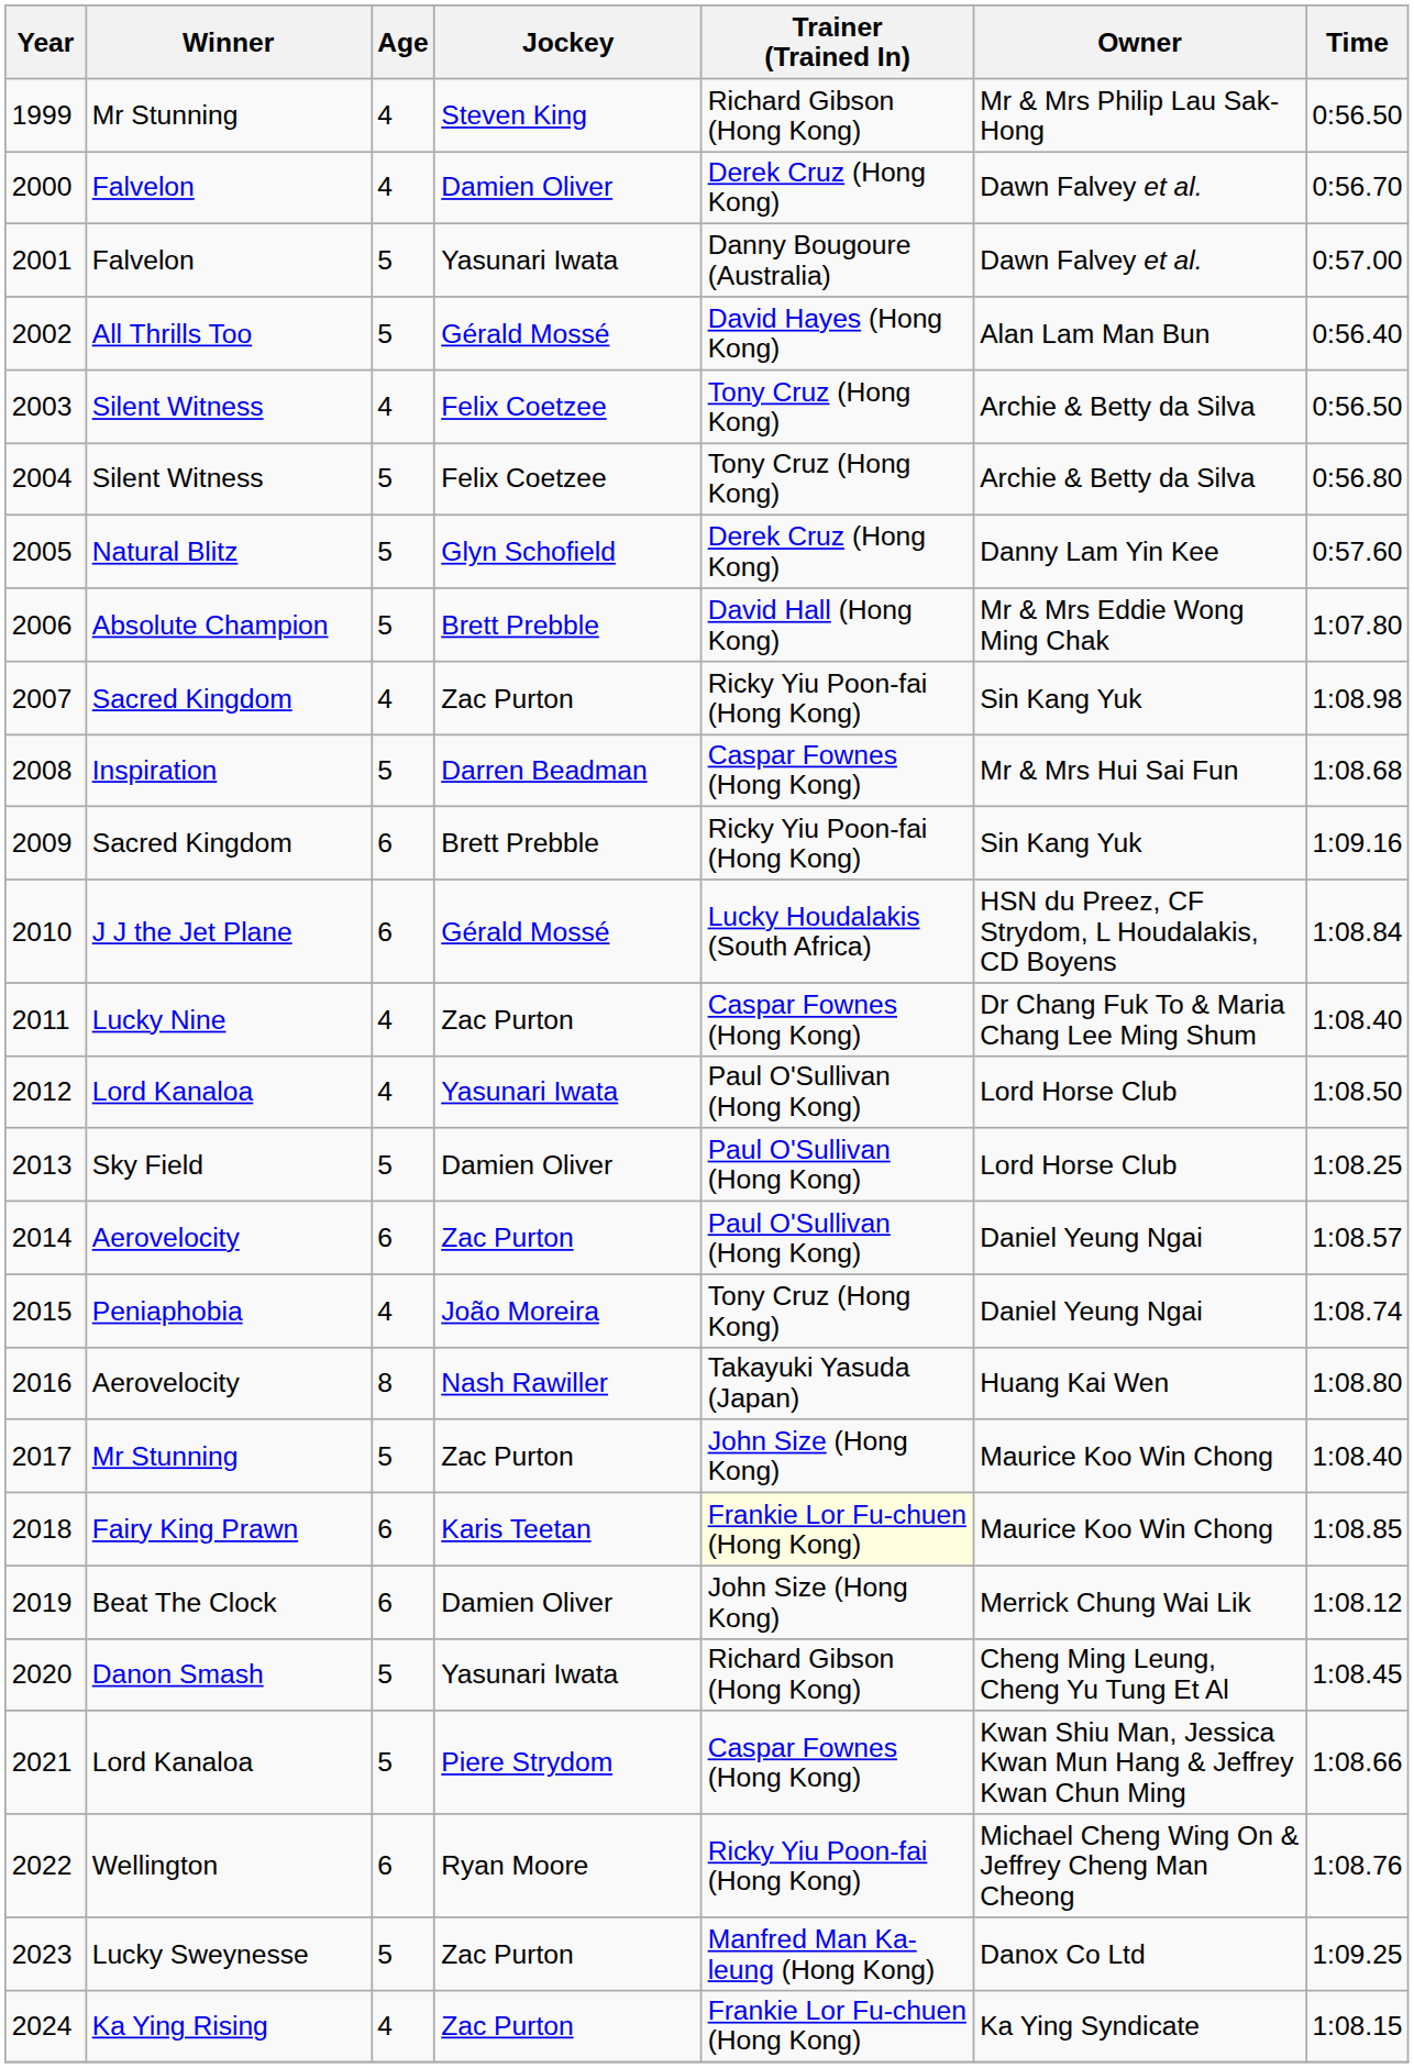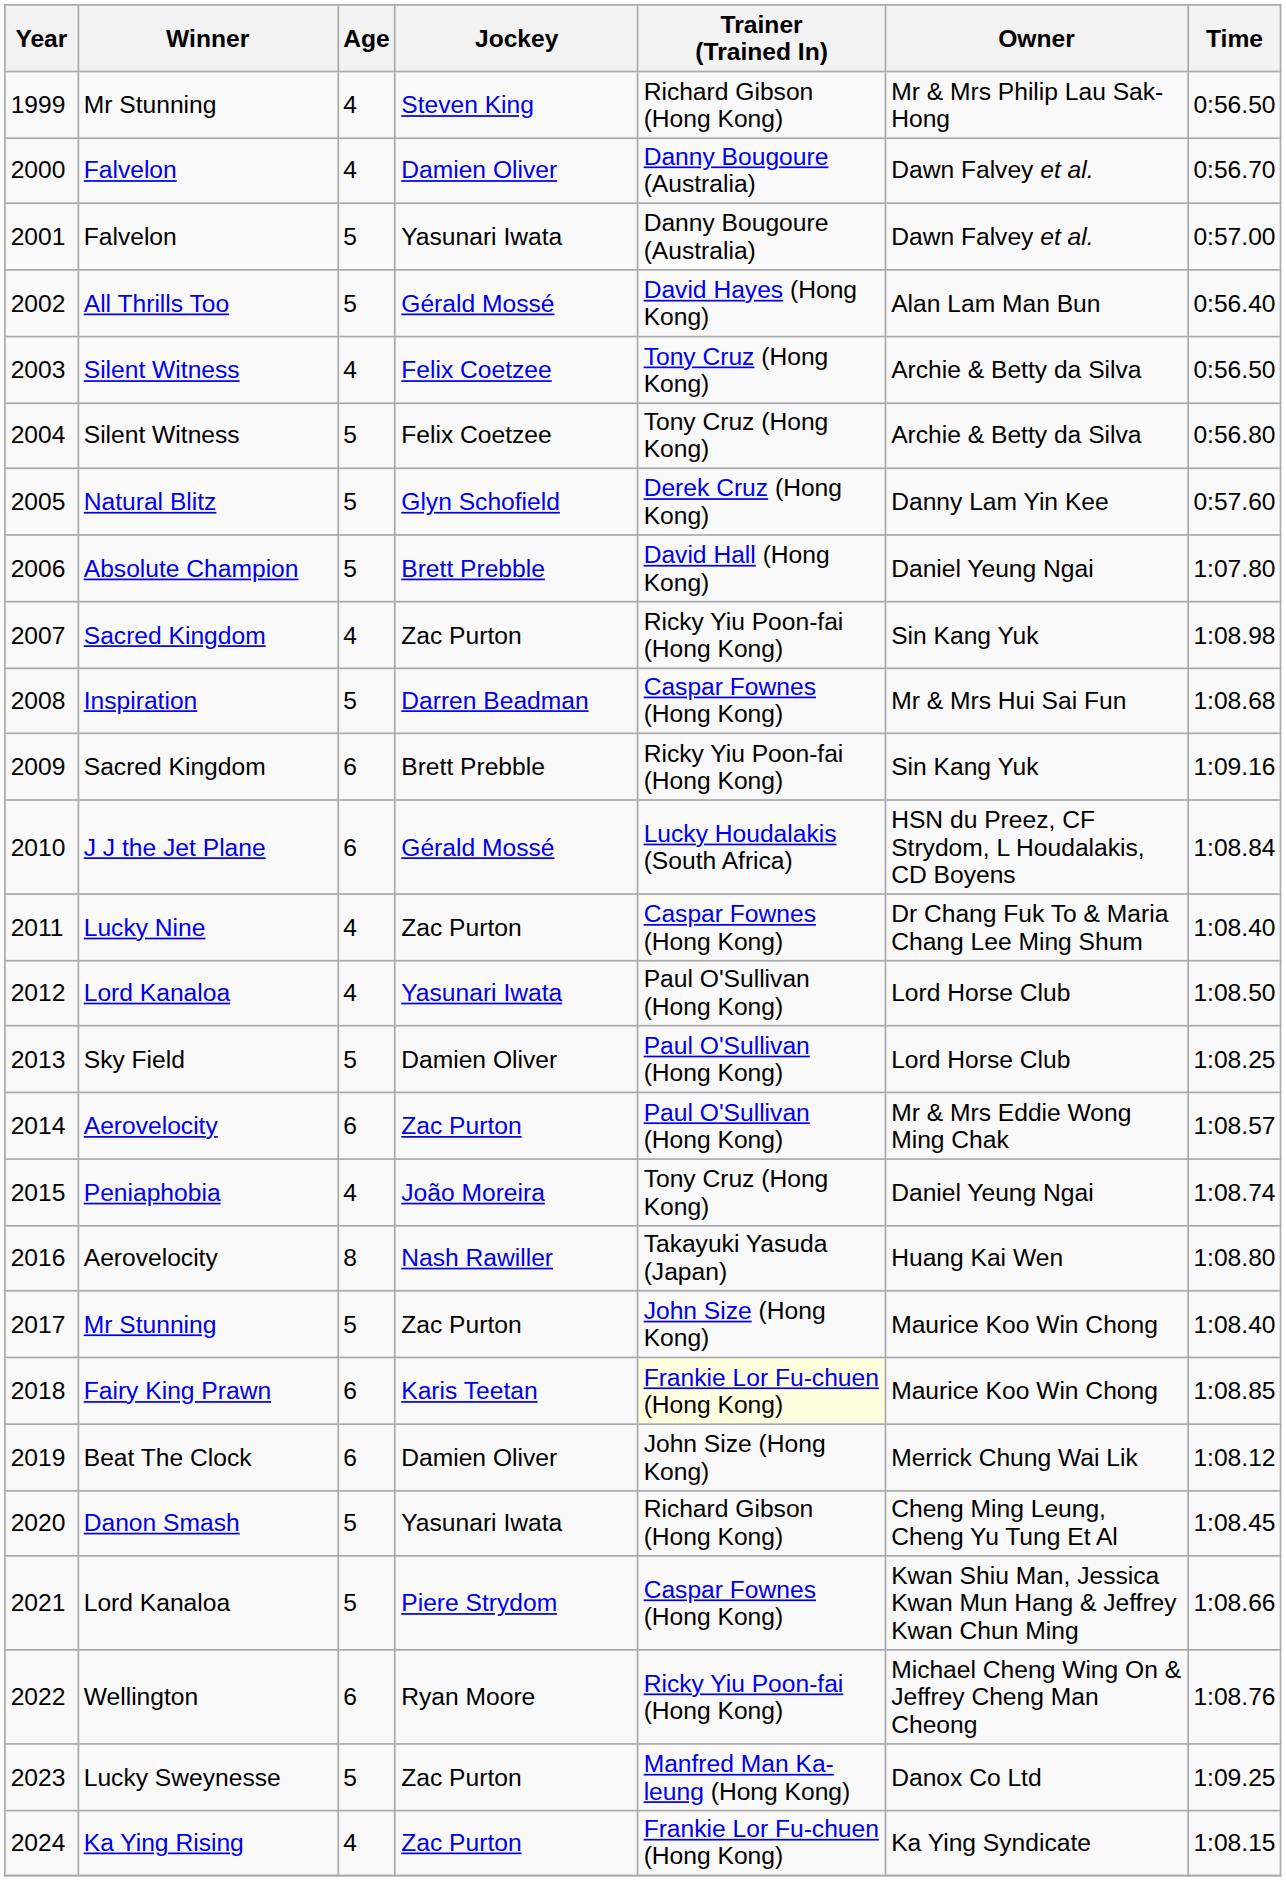 <table class="wikitable sortable" style="font-size:90%">
 <tr>
 <th width="36px">Year<br></th>
 <th width="145px">Winner<br></th>
 <th>Age<br></th>
 <th width="135px">Jockey<br></th>
 <th width="138px">Trainer<br> (Trained In)</th>
 <th width="170px">Owner<br></th>
 <th>Time<br></th>
 </tr>
 <tr>
 <td>1999</td>
 <td>Mr Stunning</td>
 <td>4</td>
 <td><a href='#'>Steven King</a></td>
 <td>Richard Gibson (Hong Kong)</td>
 <td>Mr & Mrs Philip Lau Sak-Hong</td>
 <td>0:56.50</td>
 </tr>
 <tr>
 <td>2000</td>
 <td><a href='#'>Falvelon</a></td>
 <td>4</td>
 <td><a href='#'>Damien Oliver</a></td>
-<td><a href='#'>Derek Cruz</a> (Hong Kong)</td>
+<td><a href='#'>Danny Bougoure</a> (Australia)</td>
 <td>Dawn Falvey <em>et al.</em></td>
 <td>0:56.70</td>
 </tr>
 <tr>
 <td>2001</td>
 <td>Falvelon</td>
 <td>5</td>
 <td>Yasunari Iwata</td>
 <td>Danny Bougoure (Australia)</td>
 <td>Dawn Falvey <em>et al.</em></td>
 <td>0:57.00</td>
 </tr>
 <tr>
 <td>2002</td>
 <td><a href='#'>All Thrills Too</a></td>
 <td>5</td>
 <td><a href='#'>Gérald Mossé</a></td>
 <td><a href='#'>David Hayes</a> (Hong Kong)</td>
 <td>Alan Lam Man Bun</td>
 <td>0:56.40</td>
 </tr>
 <tr>
 <td>2003</td>
 <td><a href='#'>Silent Witness</a></td>
 <td>4</td>
 <td><a href='#'>Felix Coetzee</a></td>
 <td><a href='#'>Tony Cruz</a> (Hong Kong)</td>
 <td>Archie & Betty da Silva</td>
 <td>0:56.50</td>
 </tr>
 <tr>
 <td>2004</td>
 <td>Silent Witness</td>
 <td>5</td>
 <td>Felix Coetzee</td>
 <td>Tony Cruz (Hong Kong)</td>
 <td>Archie & Betty da Silva</td>
 <td>0:56.80</td>
 </tr>
 <tr>
 <td>2005</td>
 <td><a href='#'>Natural Blitz</a></td>
 <td>5</td>
 <td><a href='#'>Glyn Schofield</a></td>
 <td><a href='#'>Derek Cruz</a> (Hong Kong)</td>
 <td>Danny Lam Yin Kee</td>
 <td>0:57.60</td>
 </tr>
 <tr>
 <td>2006</td>
 <td><a href='#'>Absolute Champion</a></td>
 <td>5</td>
 <td><a href='#'>Brett Prebble</a></td>
 <td><a href='#'>David Hall</a> (Hong Kong)</td>
-<td>Mr & Mrs Eddie Wong Ming Chak</td>
+<td>Daniel Yeung Ngai</td>
 <td>1:07.80</td>
 </tr>
 <tr>
 <td>2007</td>
 <td><a href='#'>Sacred Kingdom</a></td>
 <td>4</td>
 <td>Zac Purton</td>
 <td>Ricky Yiu Poon-fai (Hong Kong)</td>
 <td>Sin Kang Yuk</td>
 <td>1:08.98</td>
 </tr>
 <tr>
 <td>2008</td>
 <td><a href='#'>Inspiration</a></td>
 <td>5</td>
 <td><a href='#'>Darren Beadman</a></td>
 <td><a href='#'>Caspar Fownes</a> (Hong Kong)</td>
 <td>Mr & Mrs Hui Sai Fun</td>
 <td>1:08.68</td>
 </tr>
 <tr>
 <td>2009</td>
 <td>Sacred Kingdom</td>
 <td>6</td>
 <td>Brett Prebble</td>
 <td>Ricky Yiu Poon-fai (Hong Kong)</td>
 <td>Sin Kang Yuk</td>
 <td>1:09.16</td>
 </tr>
 <tr>
 <td>2010</td>
 <td><a href='#'>J J the Jet Plane</a></td>
 <td>6</td>
 <td><a href='#'>Gérald Mossé</a></td>
 <td><a href='#'>Lucky Houdalakis</a> (South Africa)</td>
 <td>HSN du Preez, CF Strydom, L Houdalakis, CD Boyens</td>
 <td>1:08.84</td>
 </tr>
 <tr>
 <td>2011</td>
 <td><a href='#'>Lucky Nine</a></td>
 <td>4</td>
 <td>Zac Purton</td>
 <td><a href='#'>Caspar Fownes</a> (Hong Kong)</td>
 <td>Dr Chang Fuk To & Maria Chang Lee Ming Shum</td>
 <td>1:08.40</td>
 </tr>
 <tr>
 <td>2012</td>
 <td><a href='#'>Lord Kanaloa</a></td>
 <td>4</td>
 <td><a href='#'>Yasunari Iwata</a></td>
 <td>Paul O'Sullivan (Hong Kong)</td>
 <td>Lord Horse Club</td>
 <td>1:08.50</td>
 </tr>
 <tr>
 <td>2013</td>
 <td>Sky Field</td>
 <td>5</td>
 <td>Damien Oliver</td>
 <td><a href='#'>Paul O'Sullivan</a> (Hong Kong)</td>
 <td>Lord Horse Club</td>
 <td>1:08.25</td>
 </tr>
 <tr>
 <td>2014</td>
 <td><a href='#'>Aerovelocity</a></td>
 <td>6</td>
 <td><a href='#'>Zac Purton</a></td>
 <td><a href='#'>Paul O'Sullivan</a> (Hong Kong)</td>
-<td>Daniel Yeung Ngai</td>
+<td>Mr & Mrs Eddie Wong Ming Chak</td>
 <td>1:08.57</td>
 </tr>
 <tr>
 <td>2015</td>
 <td><a href='#'>Peniaphobia</a></td>
 <td>4</td>
 <td><a href='#'>João Moreira</a></td>
 <td>Tony Cruz (Hong Kong)</td>
 <td>Daniel Yeung Ngai</td>
 <td>1:08.74</td>
 </tr>
 <tr>
 <td>2016</td>
 <td>Aerovelocity</td>
 <td>8</td>
 <td><a href='#'>Nash Rawiller</a></td>
 <td>Takayuki Yasuda (Japan)</td>
 <td>Huang Kai Wen</td>
 <td>1:08.80</td>
 </tr>
 <tr>
 <td>2017</td>
 <td><a href='#'>Mr Stunning</a></td>
 <td>5</td>
 <td>Zac Purton</td>
 <td><a href='#'>John Size</a> (Hong Kong)</td>
 <td>Maurice Koo Win Chong</td>
 <td>1:08.40</td>
 </tr>
 <tr>
 <td>2018</td>
 <td><a href='#'>Fairy King Prawn</a></td>
 <td>6</td>
 <td><a href='#'>Karis Teetan</a></td>
 <td style="background: lightyellow;"><a href='#'>Frankie Lor Fu-chuen</a> (Hong Kong)</td>
 <td>Maurice Koo Win Chong</td>
 <td>1:08.85</td>
 </tr>
 <tr>
 <td>2019</td>
 <td>Beat The Clock</td>
 <td>6</td>
 <td>Damien Oliver</td>
 <td>John Size (Hong Kong)</td>
 <td>Merrick Chung Wai Lik</td>
 <td>1:08.12</td>
 </tr>
 <tr>
 <td>2020</td>
 <td><a href='#'>Danon Smash</a></td>
 <td>5</td>
 <td>Yasunari Iwata</td>
 <td>Richard Gibson (Hong Kong)</td>
 <td>Cheng Ming Leung, Cheng Yu Tung Et Al</td>
 <td>1:08.45</td>
 </tr>
 <tr>
 <td>2021</td>
 <td>Lord Kanaloa</td>
 <td>5</td>
 <td><a href='#'>Piere Strydom</a></td>
 <td><a href='#'>Caspar Fownes</a> (Hong Kong)</td>
 <td>Kwan Shiu Man, Jessica Kwan Mun Hang & Jeffrey Kwan Chun Ming</td>
 <td>1:08.66</td>
 </tr>
 <tr>
 <td>2022</td>
 <td>Wellington</td>
 <td>6</td>
 <td>Ryan Moore</td>
 <td><a href='#'>Ricky Yiu Poon-fai</a> (Hong Kong)</td>
 <td>Michael Cheng Wing On & Jeffrey Cheng Man Cheong</td>
 <td>1:08.76</td>
 </tr>
 <tr>
 <td>2023</td>
 <td>Lucky Sweynesse</td>
 <td>5</td>
 <td>Zac Purton</td>
 <td><a href='#'>Manfred Man Ka-leung</a> (Hong Kong)</td>
 <td>Danox Co Ltd</td>
 <td>1:09.25</td>
 </tr>
 <tr>
 <td>2024</td>
 <td><a href='#'>Ka Ying Rising</a></td>
 <td>4</td>
 <td><a href='#'>Zac Purton</a></td>
 <td><a href='#'>Frankie Lor Fu-chuen</a> (Hong Kong)</td>
 <td>Ka Ying Syndicate</td>
 <td>1:08.15</td>
 </tr>
 <tr>
 </tr>
 </table>
